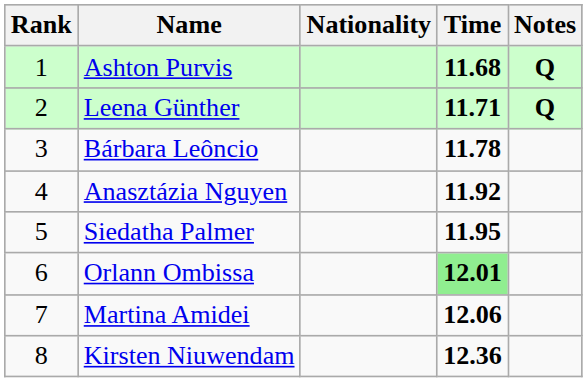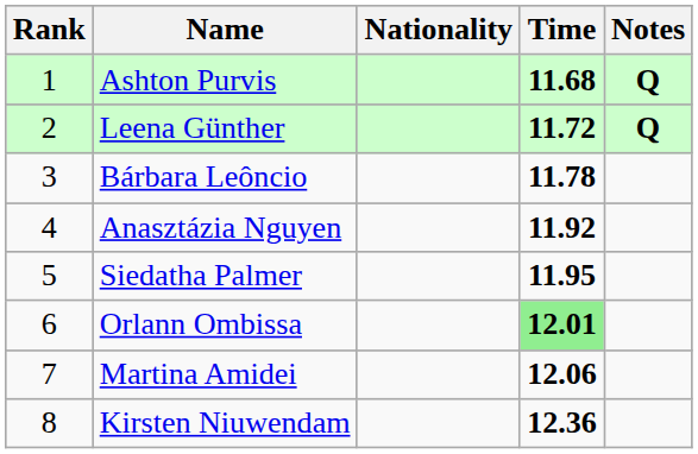 <table class="wikitable sortable" style="text-align:center">
 <tr>
 <th>Rank</th>
 <th>Name</th>
 <th>Nationality</th>
 <th>Time</th>
 <th>Notes</th>
 </tr>
 <tr bgcolor=ccffcc>
 <td>1</td>
 <td align=left><a href='#'>Ashton Purvis</a></td>
 <td align=left></td>
 <td><strong>11.68</strong></td>
 <td><strong>Q</strong></td>
 </tr>
 <tr bgcolor=ccffcc>
 <td>2</td>
 <td align=left><a href='#'>Leena Günther</a></td>
 <td align=left></td>
-<td><strong>11.71</strong></td>
+<td><strong>11.72</strong></td>
 <td><strong>Q</strong></td>
 </tr>
 <tr>
 <td>3</td>
 <td align=left><a href='#'>Bárbara Leôncio</a></td>
 <td align=left></td>
 <td><strong>11.78</strong></td>
 <td></td>
 </tr>
 <tr>
 <td>4</td>
 <td align=left><a href='#'>Anasztázia Nguyen</a></td>
 <td align=left></td>
 <td><strong>11.92</strong></td>
 <td></td>
 </tr>
 <tr>
 <td>5</td>
 <td align=left><a href='#'>Siedatha Palmer</a></td>
 <td align=left></td>
 <td><strong>11.95</strong></td>
 <td></td>
 </tr>
 <tr>
 <td>6</td>
 <td align=left><a href='#'>Orlann Ombissa</a></td>
 <td align=left></td>
 <td style="background: lightgreen;"><strong>12.01</strong></td>
 <td></td>
 </tr>
 <tr>
 <td>7</td>
 <td align=left><a href='#'>Martina Amidei</a></td>
 <td align=left></td>
 <td><strong>12.06</strong></td>
 <td></td>
 </tr>
 <tr>
 <td>8</td>
 <td align=left><a href='#'>Kirsten Niuwendam</a></td>
 <td align=left></td>
 <td><strong>12.36</strong></td>
 <td></td>
 </tr>
 </table>
